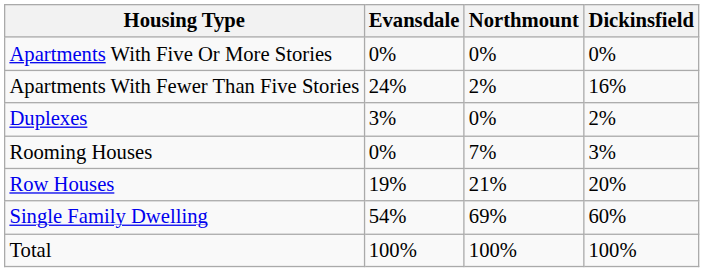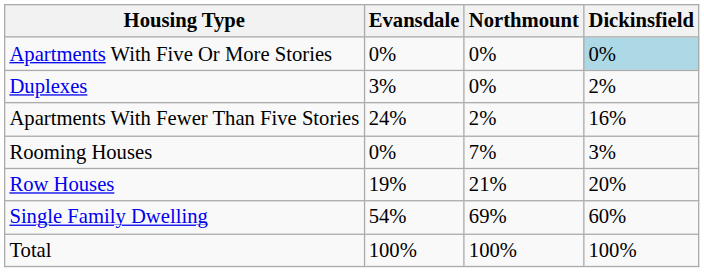 <table class="wikitable">
 <tr>
 <th>Housing Type</th>
 <th>Evansdale</th>
 <th>Northmount</th>
 <th>Dickinsfield</th>
 </tr>
 <tr>
 <td><a href='#'>Apartments</a> With Five Or More Stories</td>
 <td>0%</td>
 <td>0%</td>
+<td style="background: lightblue;">0%</td>
+</tr>
+<tr>
+<td><a href='#'>Duplexes</a></td>
+<td>3%</td>
 <td>0%</td>
+<td>2%</td>
 </tr>
 <tr>
 <td>Apartments With Fewer Than Five Stories</td>
 <td>24%</td>
 <td>2%</td>
 <td>16%</td>
-</tr>
-<tr>
-<td><a href='#'>Duplexes</a></td>
-<td>3%</td>
-<td>0%</td>
-<td>2%</td>
 </tr>
 <tr>
 <td>Rooming Houses</td>
 <td>0%</td>
 <td>7%</td>
 <td>3%</td>
 </tr>
 <tr>
 <td><a href='#'>Row Houses</a></td>
 <td>19%</td>
 <td>21%</td>
 <td>20%</td>
 </tr>
 <tr>
 <td><a href='#'>Single Family Dwelling</a></td>
 <td>54%</td>
 <td>69%</td>
 <td>60%</td>
 </tr>
 <tr>
 <td>Total</td>
 <td>100%</td>
 <td>100%</td>
 <td>100%</td>
 </tr>
 </table>
